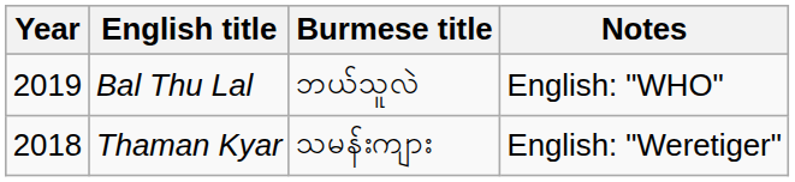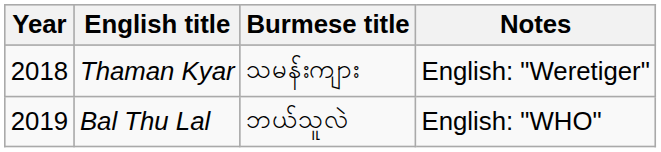 <table class="wikitable">
 <tr>
 <th>Year</th>
 <th>English title</th>
 <th>Burmese title</th>
 <th>Notes</th>
 </tr>
 <tr>
+<td>2018</td>
+<td><em>Thaman Kyar</em></td>
+<td>သမန်းကျား</td>
+<td>English: "Weretiger"</td>
+</tr>
+<tr>
 <td>2019</td>
 <td><em>Bal Thu Lal</em></td>
 <td>ဘယ်သူလဲ</td>
 <td>English: "WHO"</td>
 </tr>
-<tr>
-<td>2018</td>
-<td><em>Thaman Kyar</em></td>
-<td>သမန်းကျား</td>
-<td>English: "Weretiger"</td>
-</tr>
 </table>
